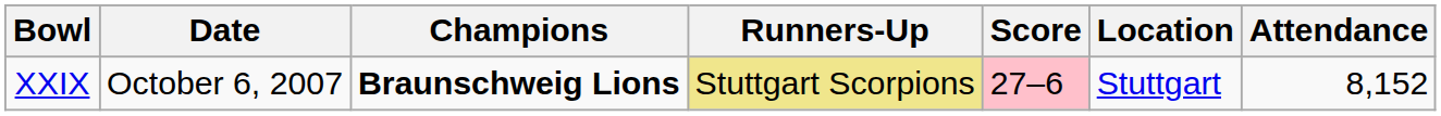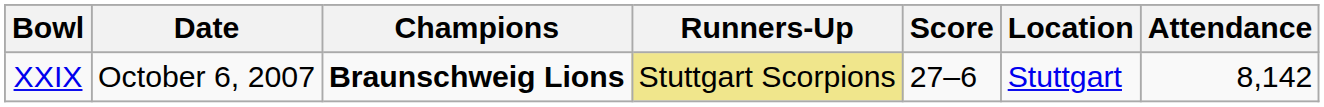 <table class="wikitable">
 <tr>
 <th>Bowl</th>
 <th>Date</th>
 <th>Champions</th>
 <th>Runners-Up</th>
 <th>Score</th>
 <th>Location</th>
 <th>Attendance</th>
 </tr>
 <tr>
 <td style="text-align:center;"><a href='#'>XXIX</a></td>
 <td>October 6, 2007</td>
 <td><strong>Braunschweig Lions</strong></td>
 <td style="background: khaki;">Stuttgart Scorpions</td>
-<td style="background: pink;">27–6</td>
+<td>27–6</td>
 <td><a href='#'>Stuttgart</a></td>
-<td style="text-align:right;">8,152</td>
+<td style="text-align:right;">8,142</td>
 </tr>
 </table>
